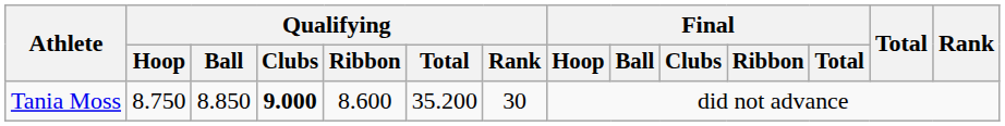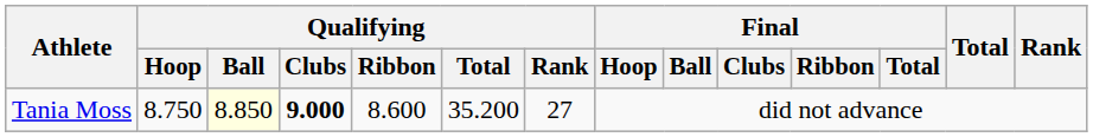 <table class="wikitable" style="text-align:center; font-size:90%">
 <tr>
 <th rowspan=2>Athlete</th>
 <th colspan=6>Qualifying</th>
 <th colspan=5>Final</th>
 <th rowspan=2>Total</th>
 <th rowspan=2>Rank</th>
 </tr>
 <tr style=font-size:95%>
 <th>Hoop</th>
 <th>Ball</th>
 <th>Clubs</th>
 <th>Ribbon</th>
 <th>Total</th>
 <th>Rank</th>
 <th>Hoop</th>
 <th>Ball</th>
 <th>Clubs</th>
 <th>Ribbon</th>
 <th>Total</th>
 </tr>
 <tr>
 <td align=left><a href='#'>Tania Moss</a></td>
 <td>8.750</td>
-<td>8.850</td>
+<td style="background: lightyellow;">8.850</td>
 <td><strong>9.000</strong></td>
 <td>8.600</td>
 <td>35.200</td>
-<td>30</td>
+<td>27</td>
 <td colspan=7>did not advance</td>
 </tr>
 </table>
